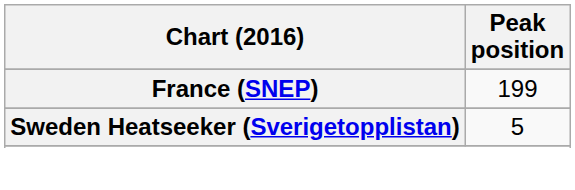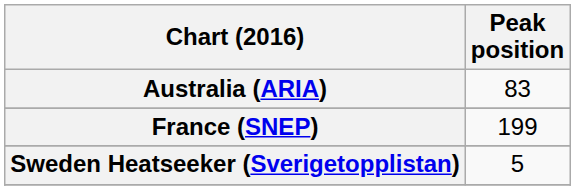 <table class="wikitable sortable plainrowheaders" style="text-align:center">
 <tr>
 <th scope="col">Chart (2016)</th>
 <th scope="col">Peak<br>position</th>
+</tr>
+<tr>
+<th scope="row">Australia (<a href='#'>ARIA</a>)</th>
+<td>83</td>
 </tr>
 <tr>
 </tr>
 <tr>
 </tr>
 <tr>
 </tr>
 <tr>
 </tr>
 <tr>
 <th scope="row">France (<a href='#'>SNEP</a>)</th>
 <td>199</td>
 </tr>
 <tr>
 </tr>
 <tr>
 </tr>
 <tr>
 </tr>
 <tr>
 </tr>
 <tr>
 </tr>
 <tr>
 </tr>
 <tr>
 </tr>
 <tr>
 </tr>
 <tr>
 </tr>
 <tr>
 <th scope="row">Sweden Heatseeker (<a href='#'>Sverigetopplistan</a>)</th>
 <td>5</td>
 </tr>
 <tr>
 </tr>
 <tr>
 </tr>
 <tr>
 </tr>
 <tr>
 </tr>
 </table>
